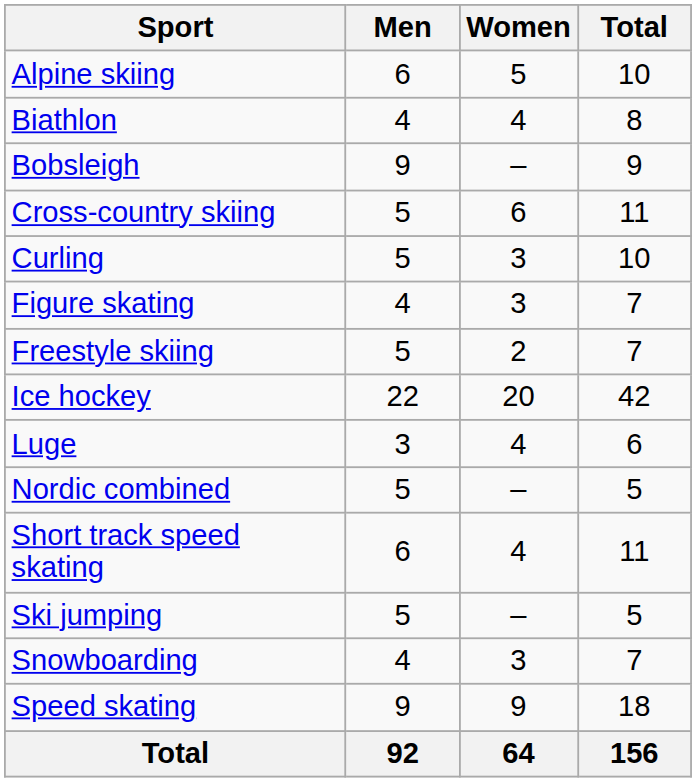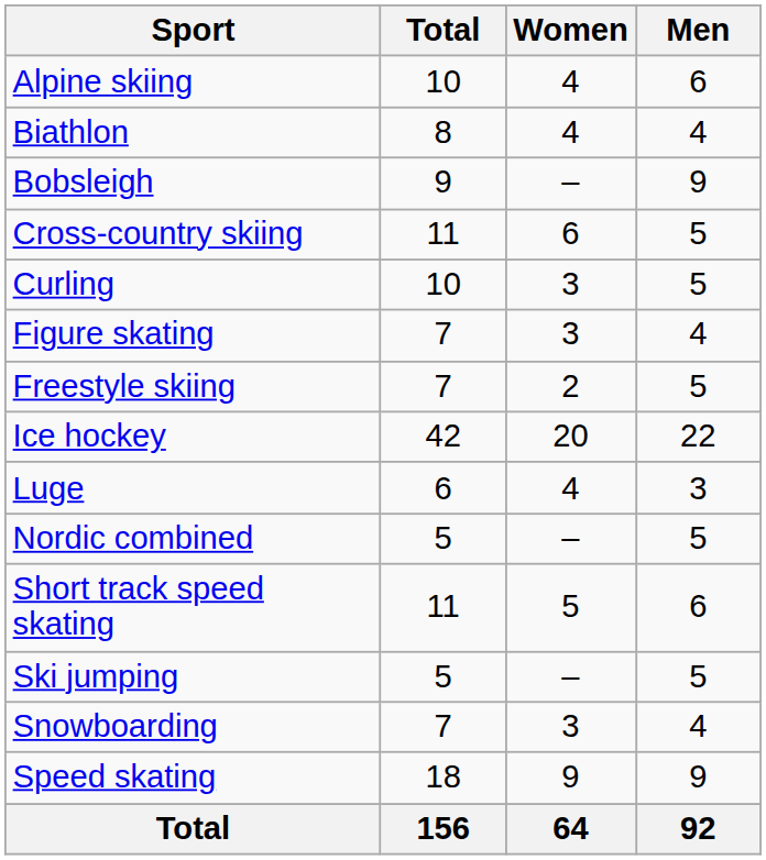 <table class="wikitable sortable" style="text-align:center;">
 <tr>
 <th width=180>Sport</th>
+<th width=55>Total</th>
+<th width=55>Women</th>
 <th width=55>Men</th>
-<th width=55>Women</th>
-<th width=55>Total</th>
 </tr>
 <tr>
 <td align=left><a href='#'>Alpine skiing</a></td>
+<td>10</td>
+<td>4</td>
 <td>6</td>
-<td>5</td>
-<td>10</td>
 </tr>
 <tr>
 <td align=left><a href='#'>Biathlon</a></td>
+<td>8</td>
 <td>4</td>
 <td>4</td>
-<td>8</td>
 </tr>
 <tr>
 <td align=left><a href='#'>Bobsleigh</a></td>
 <td>9</td>
 <td>–</td>
 <td>9</td>
 </tr>
 <tr>
 <td align=left><a href='#'>Cross-country skiing</a></td>
+<td>11</td>
+<td>6</td>
 <td>5</td>
-<td>6</td>
-<td>11</td>
 </tr>
 <tr>
 <td align=left><a href='#'>Curling</a></td>
+<td>10</td>
+<td>3</td>
 <td>5</td>
-<td>3</td>
-<td>10</td>
 </tr>
 <tr>
 <td align=left><a href='#'>Figure skating</a></td>
+<td>7</td>
+<td>3</td>
 <td>4</td>
-<td>3</td>
-<td>7</td>
 </tr>
 <tr>
 <td align=left><a href='#'>Freestyle skiing</a></td>
+<td>7</td>
+<td>2</td>
 <td>5</td>
-<td>2</td>
-<td>7</td>
 </tr>
 <tr>
 <td align=left><a href='#'>Ice hockey</a></td>
+<td>42</td>
+<td>20</td>
 <td>22</td>
-<td>20</td>
-<td>42</td>
 </tr>
 <tr>
 <td align=left><a href='#'>Luge</a></td>
+<td>6</td>
+<td>4</td>
 <td>3</td>
-<td>4</td>
-<td>6</td>
 </tr>
 <tr>
 <td align=left><a href='#'>Nordic combined</a></td>
 <td>5</td>
 <td>–</td>
 <td>5</td>
 </tr>
 <tr>
 <td align=left><a href='#'>Short track speed skating</a></td>
+<td>11</td>
+<td>5</td>
 <td>6</td>
-<td>4</td>
-<td>11</td>
 </tr>
 <tr>
 <td align=left><a href='#'>Ski jumping</a></td>
 <td>5</td>
 <td>–</td>
 <td>5</td>
 </tr>
 <tr>
 <td align=left><a href='#'>Snowboarding</a></td>
+<td>7</td>
+<td>3</td>
 <td>4</td>
-<td>3</td>
-<td>7</td>
 </tr>
 <tr>
 <td align=left><a href='#'>Speed skating</a></td>
+<td>18</td>
 <td>9</td>
 <td>9</td>
-<td>18</td>
 </tr>
 <tr>
 <th>Total</th>
+<th>156</th>
+<th>64</th>
 <th>92</th>
-<th>64</th>
-<th>156</th>
 </tr>
 </table>
